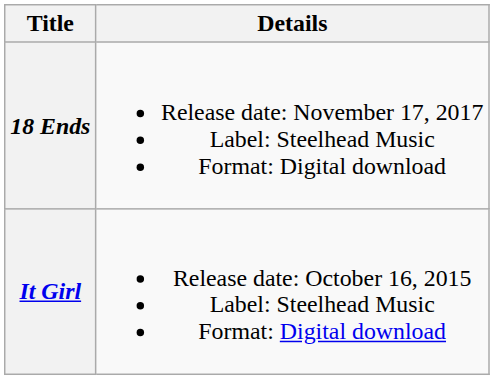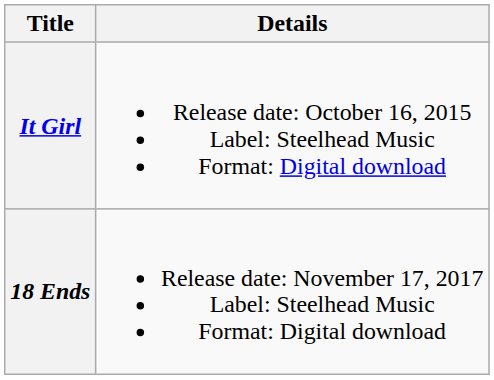 <table class="wikitable plainrowheaders" style="text-align:center;">
 <tr>
 <th scope="col">Title</th>
 <th scope="col">Details</th>
 </tr>
 <tr>
+<th scope="row"><em><a href='#'>It Girl</a></em></th>
+<td><br><ul><li>Release date: October 16, 2015</li><li>Label: Steelhead Music</li><li>Format: <a href='#'>Digital download</a></li></ul></td>
+</tr>
+<tr>
 <th scope="row"><em>18 Ends</em></th>
 <td><br><ul><li>Release date: November 17, 2017</li><li>Label: Steelhead Music</li><li>Format: Digital download</li></ul></td>
 </tr>
-<tr>
-<th scope="row"><em><a href='#'>It Girl</a></em></th>
-<td><br><ul><li>Release date: October 16, 2015</li><li>Label: Steelhead Music</li><li>Format: <a href='#'>Digital download</a></li></ul></td>
-</tr>
 </table>
